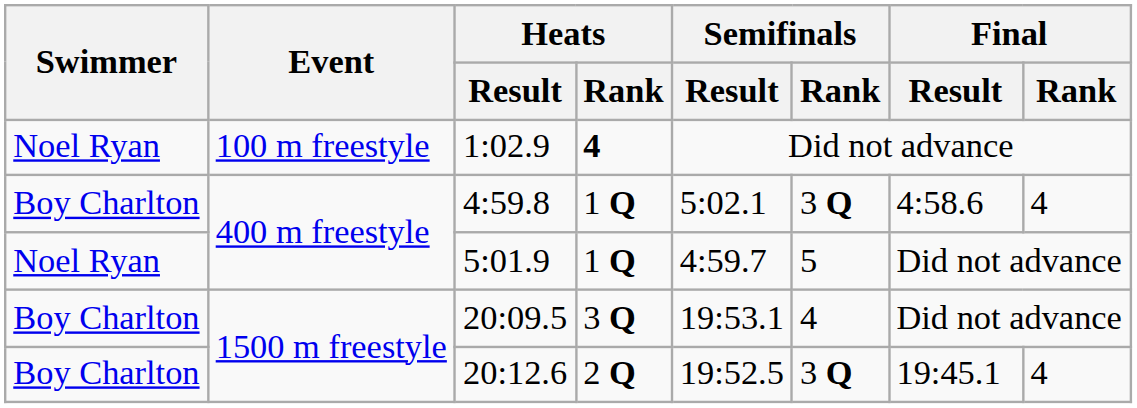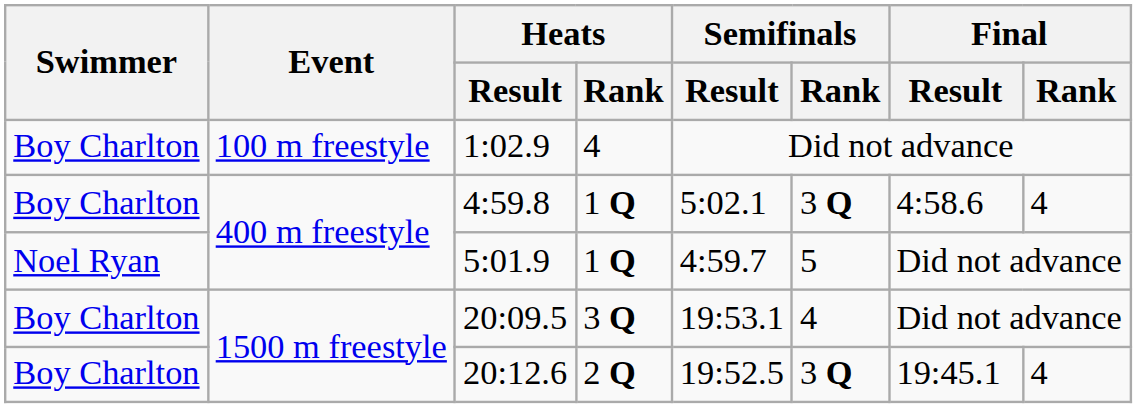 <table class=wikitable style="font-size:90%">
 <tr>
 <th rowspan=2>Swimmer</th>
 <th rowspan=2>Event</th>
 <th colspan=2>Heats</th>
 <th colspan=2>Semifinals</th>
 <th colspan=2>Final</th>
 </tr>
 <tr>
 <th>Result</th>
 <th>Rank</th>
 <th>Result</th>
 <th>Rank</th>
 <th>Result</th>
 <th>Rank</th>
 </tr>
 <tr>
-<td align=left><a href='#'>Noel Ryan</a></td>
+<td align=left><a href='#'>Boy Charlton</a></td>
 <td align=left><a href='#'>100 m freestyle</a></td>
 <td>1:02.9</td>
-<td><strong>4</strong></td>
+<td>4</td>
 <td align=center colspan=4>Did not advance</td>
 </tr>
 <tr>
 <td align=left><a href='#'>Boy Charlton</a></td>
 <td align=left rowspan=2><a href='#'>400 m freestyle</a></td>
 <td>4:59.8</td>
 <td>1 <strong>Q</strong></td>
 <td>5:02.1</td>
 <td>3 <strong>Q</strong></td>
 <td>4:58.6</td>
 <td>4</td>
 </tr>
 <tr>
 <td align=left><a href='#'>Noel Ryan</a></td>
 <td>5:01.9</td>
 <td>1 <strong>Q</strong></td>
 <td>4:59.7</td>
 <td>5</td>
 <td colspan=2>Did not advance</td>
 </tr>
 <tr>
 <td align=left><a href='#'>Boy Charlton</a></td>
 <td align=left rowspan=2><a href='#'>1500 m freestyle</a></td>
 <td>20:09.5</td>
 <td>3 <strong>Q</strong></td>
 <td>19:53.1</td>
 <td>4</td>
 <td align=centre colspan=2>Did not advance</td>
 </tr>
 <tr>
 <td align=left><a href='#'>Boy Charlton</a></td>
 <td>20:12.6</td>
 <td>2 <strong>Q</strong></td>
 <td>19:52.5</td>
 <td>3 <strong>Q</strong></td>
 <td>19:45.1</td>
 <td>4</td>
 </tr>
 </table>
